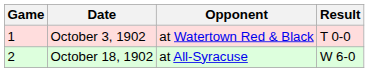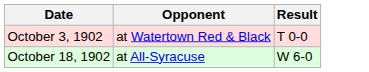 <table class="wikitable">
 <tr>
-<th>Game</th>
 <th>Date</th>
 <th>Opponent</th>
 <th>Result</th>
 </tr>
 <tr style="background: #ffdddd;">
-<td>1</td>
 <td>October 3, 1902</td>
 <td>at <a href='#'>Watertown Red & Black</a></td>
 <td>T 0-0</td>
 </tr>
 <tr style="background: #ddffdd;">
-<td>2</td>
 <td>October 18, 1902</td>
 <td>at <a href='#'>All-Syracuse</a></td>
 <td>W 6-0</td>
 </tr>
 </table>
